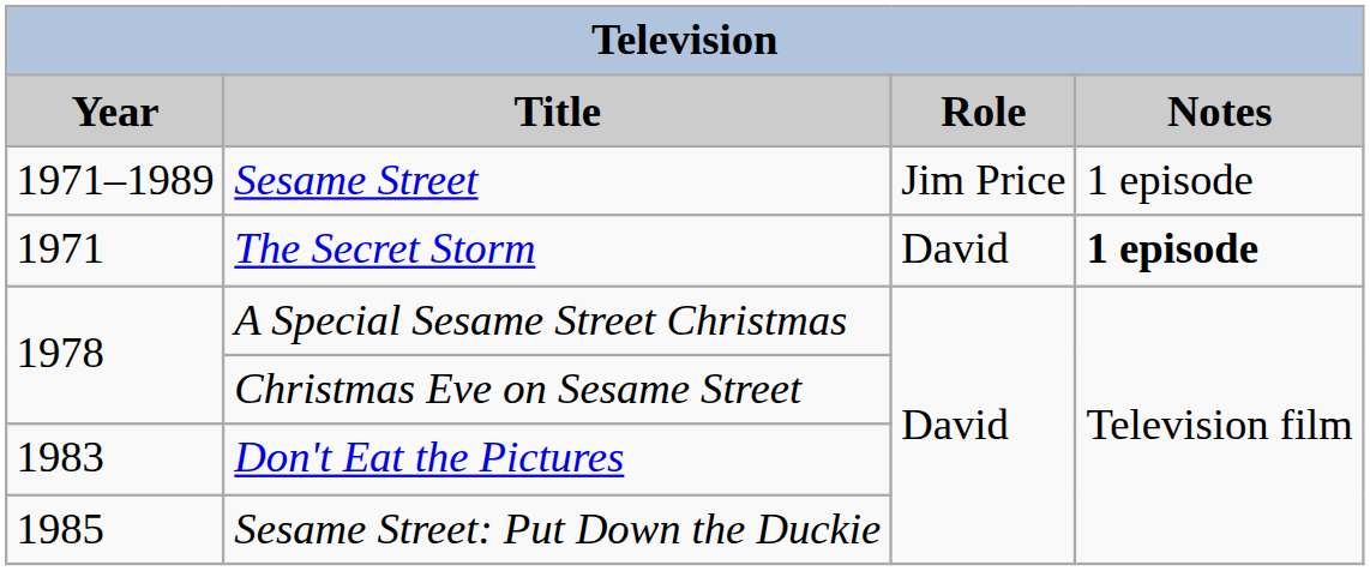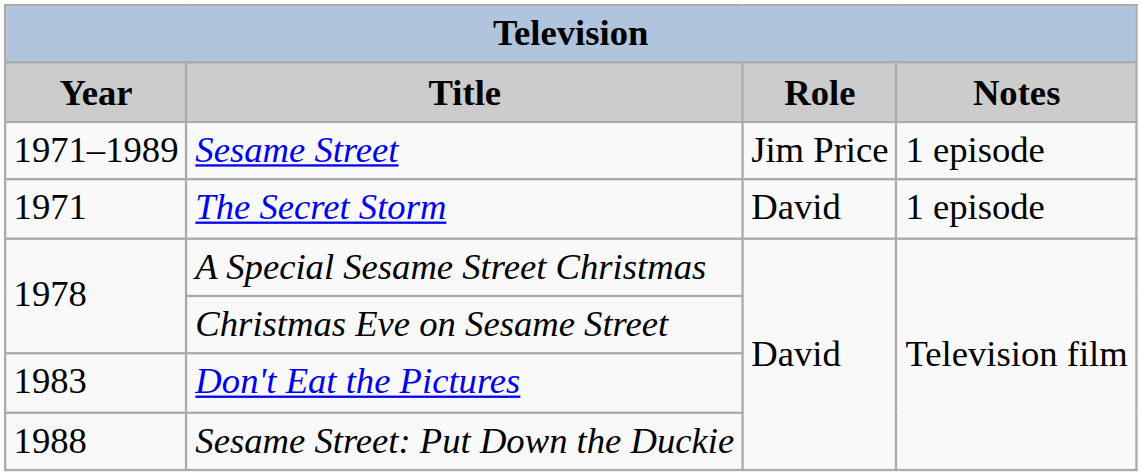 <table class="wikitable">
 <tr style="text-align:center;">
 <th colspan=4 style="background:#B0C4DE;">Television</th>
 </tr>
 <tr style="text-align:center;">
 <th style="background:#ccc;">Year</th>
 <th style="background:#ccc;">Title</th>
 <th style="background:#ccc;">Role</th>
 <th style="background:#ccc;">Notes</th>
 </tr>
 <tr>
 <td>1971–1989</td>
 <td><em><a href='#'>Sesame Street</a></em></td>
 <td>Jim Price</td>
 <td>1 episode</td>
 </tr>
 <tr>
 <td>1971</td>
 <td><em><a href='#'>The Secret Storm</a></em></td>
 <td>David</td>
-<td><strong>1 episode</strong></td>
+<td>1 episode</td>
 </tr>
 <tr>
 <td rowspan="2">1978</td>
 <td><em>A Special Sesame Street Christmas</em></td>
 <td rowspan="4">David</td>
 <td rowspan="4">Television film</td>
 </tr>
 <tr>
 <td><em>Christmas Eve on Sesame Street</em></td>
 </tr>
 <tr>
 <td>1983</td>
 <td><em><a href='#'>Don't Eat the Pictures</a></em></td>
 </tr>
 <tr>
-<td>1985</td>
+<td>1988</td>
 <td><em>Sesame Street: Put Down the Duckie</em></td>
 </tr>
 </table>
